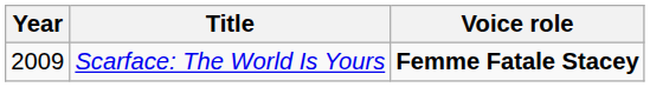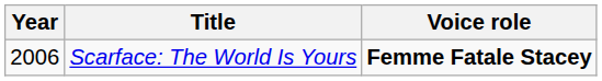 <table class="wikitable sortable">
 <tr>
 <th>Year</th>
 <th>Title</th>
 <th>Voice role</th>
 </tr>
 <tr>
-<td>2009</td>
+<td>2006</td>
 <td><em><a href='#'>Scarface: The World Is Yours</a></em></td>
 <td><strong>Femme Fatale Stacey</strong></td>
 </tr>
 </table>
